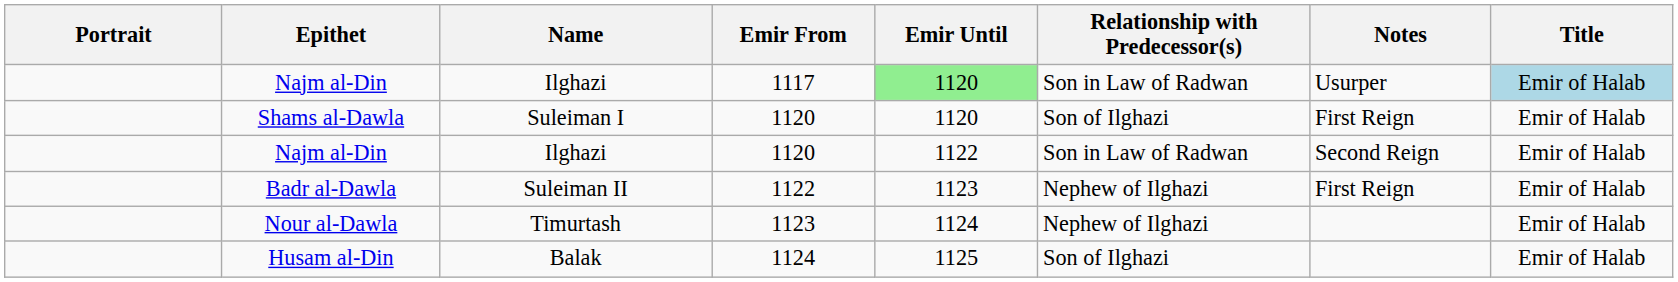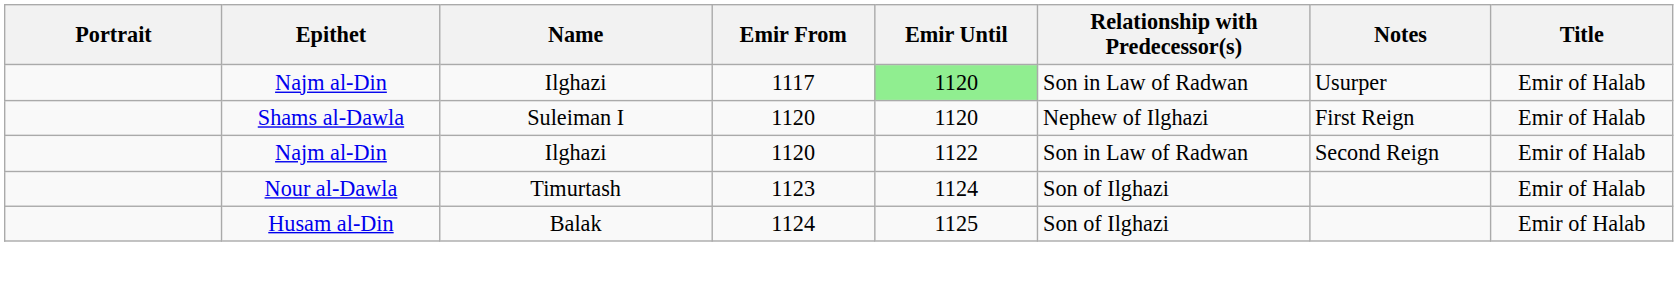 <table width=95% class="wikitable">
 <tr>
 <th width=12%>Portrait</th>
 <th width=12%>Epithet</th>
 <th width=15%>Name</th>
 <th width=9%>Emir From</th>
 <th width=9%>Emir Until</th>
 <th width=15%>Relationship with Predecessor(s)</th>
 <th width=10%>Notes</th>
 <th width=10%>Title</th>
 </tr>
 <tr>
 <td align="center"></td>
 <td align="center"><a href='#'>Najm al-Din</a></td>
 <td align="center">Ilghazi</td>
 <td align="center">1117</td>
 <td align="center" style="background: lightgreen;">1120</td>
 <td>Son in Law of Radwan</td>
 <td>Usurper</td>
-<td align="center" style="background: lightblue;">Emir of Halab</td>
+<td align="center">Emir of Halab</td>
 </tr>
 <tr>
 <td align="center"></td>
 <td align="center"><a href='#'>Shams al-Dawla</a></td>
 <td align="center">Suleiman I</td>
 <td align="center">1120</td>
 <td align="center">1120</td>
-<td>Son of Ilghazi</td>
+<td>Nephew of Ilghazi</td>
 <td>First Reign</td>
 <td align="center">Emir of Halab</td>
 </tr>
 <tr>
 <td align="center"></td>
 <td align="center"><a href='#'>Najm al-Din</a></td>
 <td align="center">Ilghazi</td>
 <td align="center">1120</td>
 <td align="center">1122</td>
 <td>Son in Law of Radwan</td>
 <td>Second Reign</td>
 <td align="center">Emir of Halab</td>
 </tr>
 <tr>
 <td align="center"></td>
-<td align="center"><a href='#'>Badr al-Dawla</a></td>
-<td align="center">Suleiman II</td>
-<td align="center">1122</td>
-<td align="center">1123</td>
-<td>Nephew of Ilghazi</td>
-<td>First Reign</td>
-<td align="center">Emir of Halab</td>
-</tr>
-<tr>
-<td align="center"></td>
 <td align="center"><a href='#'>Nour al-Dawla</a></td>
 <td align="center">Timurtash</td>
 <td align="center">1123</td>
 <td align="center">1124</td>
-<td>Nephew of Ilghazi</td>
+<td>Son of Ilghazi</td>
 <td></td>
 <td align="center">Emir of Halab</td>
 </tr>
 <tr>
 <td align="center"></td>
 <td align="center"><a href='#'>Husam al-Din</a></td>
 <td align="center">Balak</td>
 <td align="center">1124</td>
 <td align="center">1125</td>
 <td>Son of Ilghazi</td>
 <td></td>
 <td align="center">Emir of Halab</td>
 </tr>
 </table>
